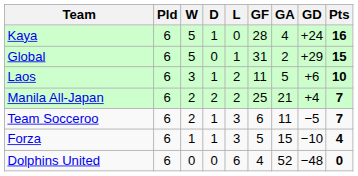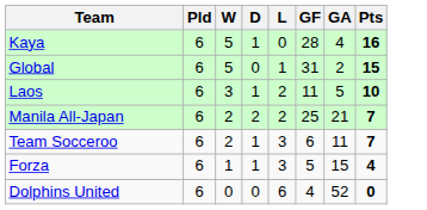 <table class="wikitable" style="text-align: center;">
 <tr>
 <th width="175">Team</th>
 <th width="20">Pld</th>
 <th width="20">W</th>
 <th width="20">D</th>
 <th width="20">L</th>
 <th width="20">GF</th>
 <th width="20">GA</th>
-<th width="20">GD</th>
 <th width="20">Pts</th>
 </tr>
 <tr bgcolor=#ccffcc>
 <td style="text-align:left;"><a href='#'>Kaya</a></td>
 <td>6</td>
 <td>5</td>
 <td>1</td>
 <td>0</td>
 <td>28</td>
 <td>4</td>
-<td>+24</td>
 <td><strong>16</strong></td>
 </tr>
 <tr bgcolor=#ccffcc>
 <td style="text-align:left;"><a href='#'>Global</a></td>
 <td>6</td>
 <td>5</td>
 <td>0</td>
 <td>1</td>
 <td>31</td>
 <td>2</td>
-<td>+29</td>
 <td><strong>15</strong></td>
 </tr>
 <tr bgcolor=#ccffcc>
 <td style="text-align:left;"><a href='#'>Laos</a></td>
 <td>6</td>
 <td>3</td>
 <td>1</td>
 <td>2</td>
 <td>11</td>
 <td>5</td>
-<td>+6</td>
 <td><strong>10</strong></td>
 </tr>
 <tr bgcolor=#ccffcc>
 <td style="text-align:left;"><a href='#'>Manila All-Japan</a></td>
 <td>6</td>
 <td>2</td>
 <td>2</td>
 <td>2</td>
 <td>25</td>
 <td>21</td>
-<td>+4</td>
 <td><strong>7</strong></td>
 </tr>
 <tr>
 <td style="text-align:left;"><a href='#'>Team Socceroo</a></td>
 <td>6</td>
 <td>2</td>
 <td>1</td>
 <td>3</td>
 <td>6</td>
 <td>11</td>
-<td>−5</td>
 <td><strong>7</strong></td>
 </tr>
 <tr>
 <td style="text-align:left;"><a href='#'>Forza</a></td>
 <td>6</td>
 <td>1</td>
 <td>1</td>
 <td>3</td>
 <td>5</td>
 <td>15</td>
-<td>−10</td>
 <td><strong>4</strong></td>
 </tr>
 <tr>
 <td style="text-align:left;"><a href='#'>Dolphins United</a></td>
 <td>6</td>
 <td>0</td>
 <td>0</td>
 <td>6</td>
 <td>4</td>
 <td>52</td>
-<td>−48</td>
 <td><strong>0</strong></td>
 </tr>
 </table>
